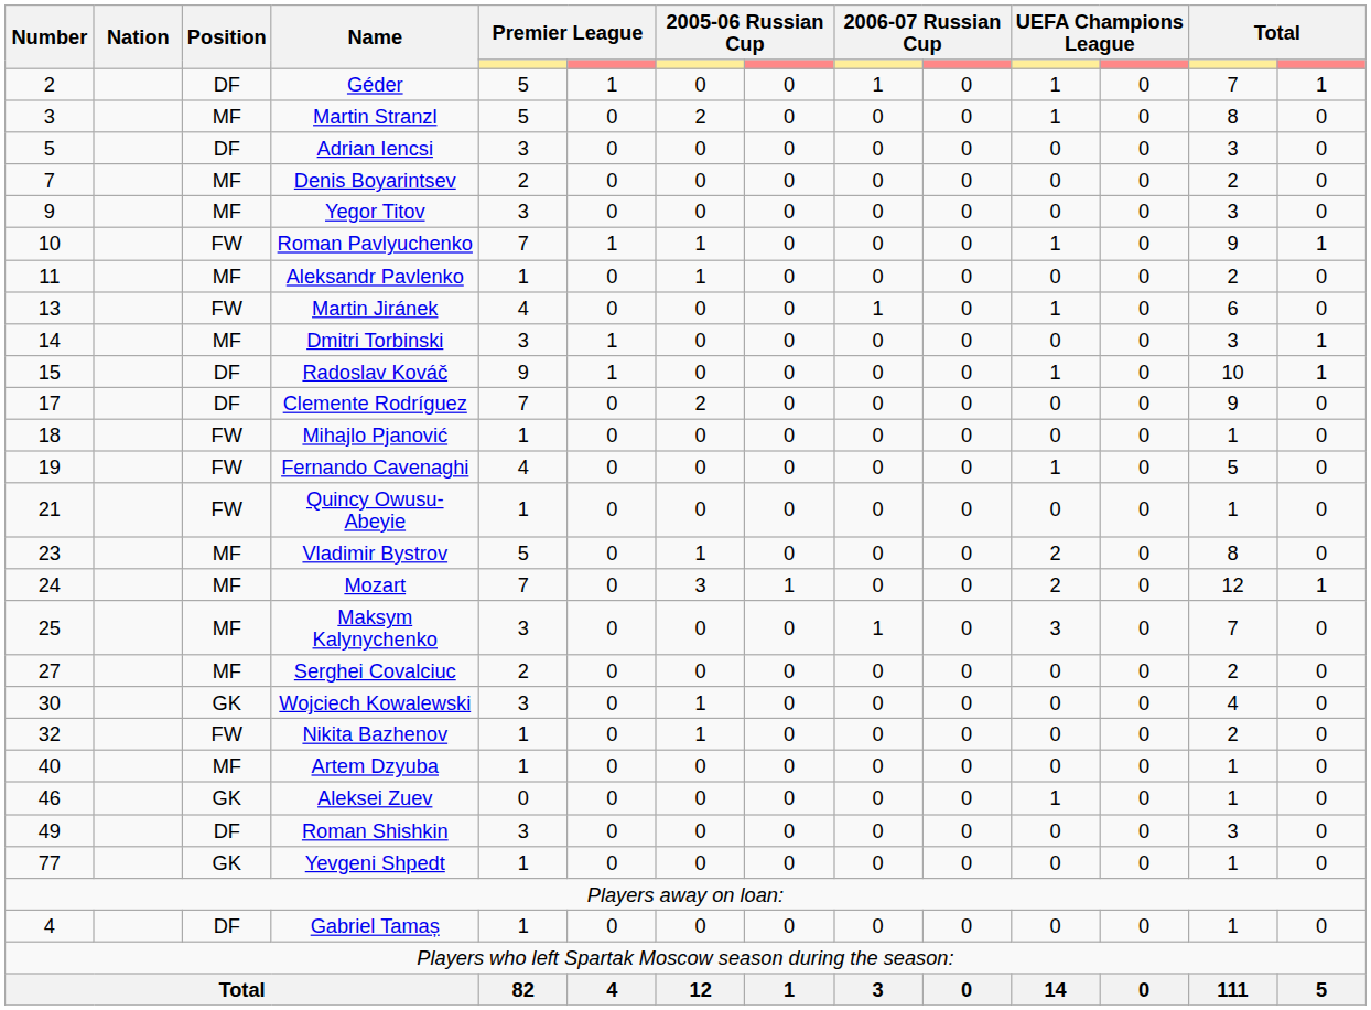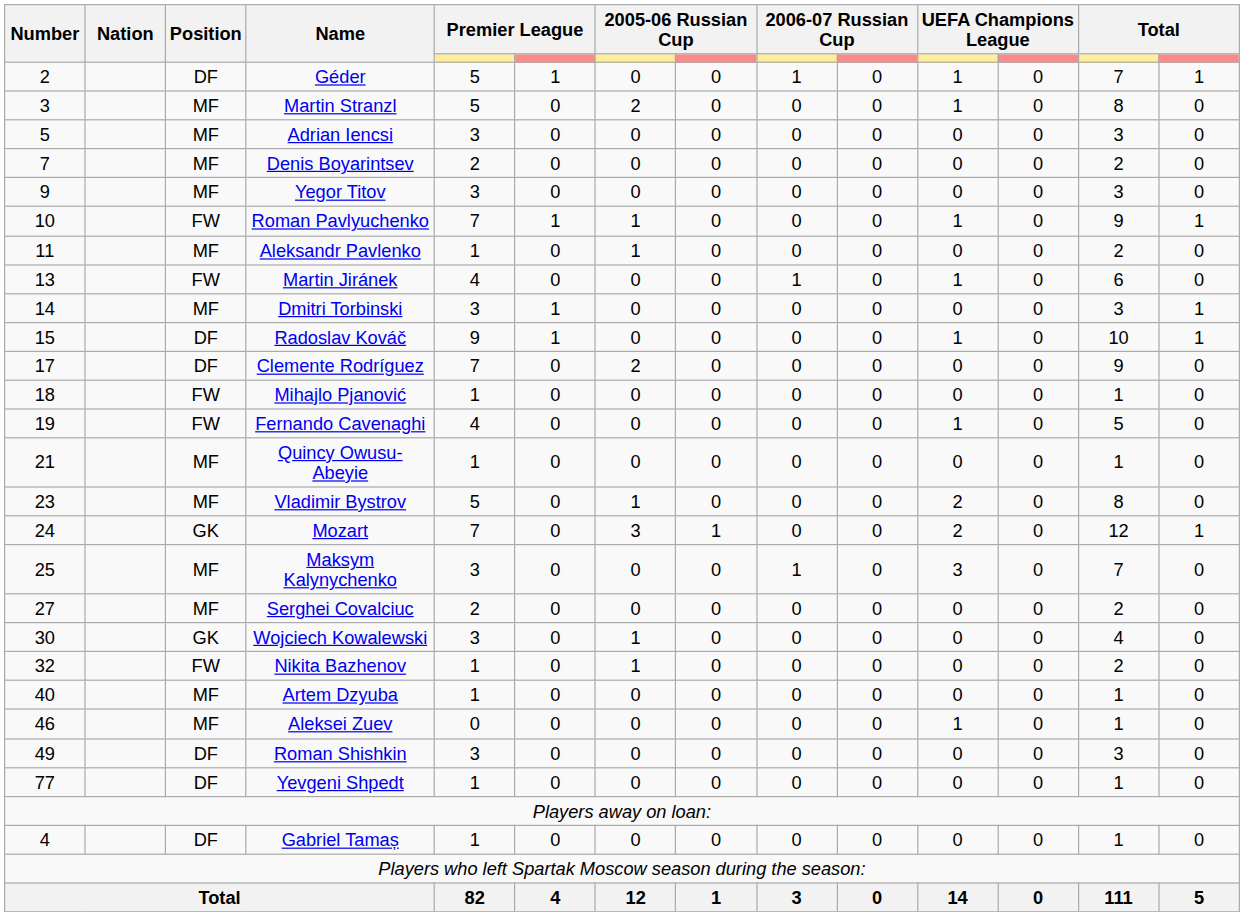 <table class="wikitable" style="font-size: 95%; text-align: center;">
 <tr>
 <th rowspan=2 width=60>Number</th>
 <th rowspan=2 width=60>Nation</th>
 <th rowspan=2 width=60>Position</th>
 <th rowspan=2 width=150>Name</th>
 <th colspan=2>Premier League</th>
 <th colspan=2>2005-06 Russian Cup</th>
 <th colspan=2>2006-07 Russian Cup</th>
 <th colspan=2>UEFA Champions League</th>
 <th colspan=2>Total</th>
 </tr>
 <tr>
 <th style="width:60px; background:#fe9;"></th>
 <th style="width:60px; background:#ff8888;"></th>
 <th style="width:60px; background:#fe9;"></th>
 <th style="width:60px; background:#ff8888;"></th>
 <th style="width:60px; background:#fe9;"></th>
 <th style="width:60px; background:#ff8888;"></th>
 <th style="width:60px; background:#fe9;"></th>
 <th style="width:60px; background:#ff8888;"></th>
 <th style="width:60px; background:#fe9;"></th>
 <th style="width:60px; background:#ff8888;"></th>
 </tr>
 <tr>
 <td>2</td>
 <td></td>
 <td>DF</td>
 <td><a href='#'>Géder</a></td>
 <td>5</td>
 <td>1</td>
 <td>0</td>
 <td>0</td>
 <td>1</td>
 <td>0</td>
 <td>1</td>
 <td>0</td>
 <td>7</td>
 <td>1</td>
 </tr>
 <tr>
 <td>3</td>
 <td></td>
 <td>MF</td>
 <td><a href='#'>Martin Stranzl</a></td>
 <td>5</td>
 <td>0</td>
 <td>2</td>
 <td>0</td>
 <td>0</td>
 <td>0</td>
 <td>1</td>
 <td>0</td>
 <td>8</td>
 <td>0</td>
 </tr>
 <tr>
 <td>5</td>
 <td></td>
-<td>DF</td>
+<td>MF</td>
 <td><a href='#'>Adrian Iencsi</a></td>
 <td>3</td>
 <td>0</td>
 <td>0</td>
 <td>0</td>
 <td>0</td>
 <td>0</td>
 <td>0</td>
 <td>0</td>
 <td>3</td>
 <td>0</td>
 </tr>
 <tr>
 <td>7</td>
 <td></td>
 <td>MF</td>
 <td><a href='#'>Denis Boyarintsev</a></td>
 <td>2</td>
 <td>0</td>
 <td>0</td>
 <td>0</td>
 <td>0</td>
 <td>0</td>
 <td>0</td>
 <td>0</td>
 <td>2</td>
 <td>0</td>
 </tr>
 <tr>
 <td>9</td>
 <td></td>
 <td>MF</td>
 <td><a href='#'>Yegor Titov</a></td>
 <td>3</td>
 <td>0</td>
 <td>0</td>
 <td>0</td>
 <td>0</td>
 <td>0</td>
 <td>0</td>
 <td>0</td>
 <td>3</td>
 <td>0</td>
 </tr>
 <tr>
 <td>10</td>
 <td></td>
 <td>FW</td>
 <td><a href='#'>Roman Pavlyuchenko</a></td>
 <td>7</td>
 <td>1</td>
 <td>1</td>
 <td>0</td>
 <td>0</td>
 <td>0</td>
 <td>1</td>
 <td>0</td>
 <td>9</td>
 <td>1</td>
 </tr>
 <tr>
 <td>11</td>
 <td></td>
 <td>MF</td>
 <td><a href='#'>Aleksandr Pavlenko</a></td>
 <td>1</td>
 <td>0</td>
 <td>1</td>
 <td>0</td>
 <td>0</td>
 <td>0</td>
 <td>0</td>
 <td>0</td>
 <td>2</td>
 <td>0</td>
 </tr>
 <tr>
 <td>13</td>
 <td></td>
 <td>FW</td>
 <td><a href='#'>Martin Jiránek</a></td>
 <td>4</td>
 <td>0</td>
 <td>0</td>
 <td>0</td>
 <td>1</td>
 <td>0</td>
 <td>1</td>
 <td>0</td>
 <td>6</td>
 <td>0</td>
 </tr>
 <tr>
 <td>14</td>
 <td></td>
 <td>MF</td>
 <td><a href='#'>Dmitri Torbinski</a></td>
 <td>3</td>
 <td>1</td>
 <td>0</td>
 <td>0</td>
 <td>0</td>
 <td>0</td>
 <td>0</td>
 <td>0</td>
 <td>3</td>
 <td>1</td>
 </tr>
 <tr>
 <td>15</td>
 <td></td>
 <td>DF</td>
 <td><a href='#'>Radoslav Kováč</a></td>
 <td>9</td>
 <td>1</td>
 <td>0</td>
 <td>0</td>
 <td>0</td>
 <td>0</td>
 <td>1</td>
 <td>0</td>
 <td>10</td>
 <td>1</td>
 </tr>
 <tr>
 <td>17</td>
 <td></td>
 <td>DF</td>
 <td><a href='#'>Clemente Rodríguez</a></td>
 <td>7</td>
 <td>0</td>
 <td>2</td>
 <td>0</td>
 <td>0</td>
 <td>0</td>
 <td>0</td>
 <td>0</td>
 <td>9</td>
 <td>0</td>
 </tr>
 <tr>
 <td>18</td>
 <td></td>
 <td>FW</td>
 <td><a href='#'>Mihajlo Pjanović</a></td>
 <td>1</td>
 <td>0</td>
 <td>0</td>
 <td>0</td>
 <td>0</td>
 <td>0</td>
 <td>0</td>
 <td>0</td>
 <td>1</td>
 <td>0</td>
 </tr>
 <tr>
 <td>19</td>
 <td></td>
 <td>FW</td>
 <td><a href='#'>Fernando Cavenaghi</a></td>
 <td>4</td>
 <td>0</td>
 <td>0</td>
 <td>0</td>
 <td>0</td>
 <td>0</td>
 <td>1</td>
 <td>0</td>
 <td>5</td>
 <td>0</td>
 </tr>
 <tr>
 <td>21</td>
 <td></td>
-<td>FW</td>
+<td>MF</td>
 <td><a href='#'>Quincy Owusu-Abeyie</a></td>
 <td>1</td>
 <td>0</td>
 <td>0</td>
 <td>0</td>
 <td>0</td>
 <td>0</td>
 <td>0</td>
 <td>0</td>
 <td>1</td>
 <td>0</td>
 </tr>
 <tr>
 <td>23</td>
 <td></td>
 <td>MF</td>
 <td><a href='#'>Vladimir Bystrov</a></td>
 <td>5</td>
 <td>0</td>
 <td>1</td>
 <td>0</td>
 <td>0</td>
 <td>0</td>
 <td>2</td>
 <td>0</td>
 <td>8</td>
 <td>0</td>
 </tr>
 <tr>
 <td>24</td>
 <td></td>
-<td>MF</td>
+<td>GK</td>
 <td><a href='#'>Mozart</a></td>
 <td>7</td>
 <td>0</td>
 <td>3</td>
 <td>1</td>
 <td>0</td>
 <td>0</td>
 <td>2</td>
 <td>0</td>
 <td>12</td>
 <td>1</td>
 </tr>
 <tr>
 <td>25</td>
 <td></td>
 <td>MF</td>
 <td><a href='#'>Maksym Kalynychenko</a></td>
 <td>3</td>
 <td>0</td>
 <td>0</td>
 <td>0</td>
 <td>1</td>
 <td>0</td>
 <td>3</td>
 <td>0</td>
 <td>7</td>
 <td>0</td>
 </tr>
 <tr>
 <td>27</td>
 <td></td>
 <td>MF</td>
 <td><a href='#'>Serghei Covalciuc</a></td>
 <td>2</td>
 <td>0</td>
 <td>0</td>
 <td>0</td>
 <td>0</td>
 <td>0</td>
 <td>0</td>
 <td>0</td>
 <td>2</td>
 <td>0</td>
 </tr>
 <tr>
 <td>30</td>
 <td></td>
 <td>GK</td>
 <td><a href='#'>Wojciech Kowalewski</a></td>
 <td>3</td>
 <td>0</td>
 <td>1</td>
 <td>0</td>
 <td>0</td>
 <td>0</td>
 <td>0</td>
 <td>0</td>
 <td>4</td>
 <td>0</td>
 </tr>
 <tr>
 <td>32</td>
 <td></td>
 <td>FW</td>
 <td><a href='#'>Nikita Bazhenov</a></td>
 <td>1</td>
 <td>0</td>
 <td>1</td>
 <td>0</td>
 <td>0</td>
 <td>0</td>
 <td>0</td>
 <td>0</td>
 <td>2</td>
 <td>0</td>
 </tr>
 <tr>
 <td>40</td>
 <td></td>
 <td>MF</td>
 <td><a href='#'>Artem Dzyuba</a></td>
 <td>1</td>
 <td>0</td>
 <td>0</td>
 <td>0</td>
 <td>0</td>
 <td>0</td>
 <td>0</td>
 <td>0</td>
 <td>1</td>
 <td>0</td>
 </tr>
 <tr>
 <td>46</td>
 <td></td>
-<td>GK</td>
+<td>MF</td>
 <td><a href='#'>Aleksei Zuev</a></td>
 <td>0</td>
 <td>0</td>
 <td>0</td>
 <td>0</td>
 <td>0</td>
 <td>0</td>
 <td>1</td>
 <td>0</td>
 <td>1</td>
 <td>0</td>
 </tr>
 <tr>
 <td>49</td>
 <td></td>
 <td>DF</td>
 <td><a href='#'>Roman Shishkin</a></td>
 <td>3</td>
 <td>0</td>
 <td>0</td>
 <td>0</td>
 <td>0</td>
 <td>0</td>
 <td>0</td>
 <td>0</td>
 <td>3</td>
 <td>0</td>
 </tr>
 <tr>
 <td>77</td>
 <td></td>
-<td>GK</td>
+<td>DF</td>
 <td><a href='#'>Yevgeni Shpedt</a></td>
 <td>1</td>
 <td>0</td>
 <td>0</td>
 <td>0</td>
 <td>0</td>
 <td>0</td>
 <td>0</td>
 <td>0</td>
 <td>1</td>
 <td>0</td>
 </tr>
 <tr>
 <td colspan="14"><em>Players away on loan:</em></td>
 </tr>
 <tr>
 <td>4</td>
 <td></td>
 <td>DF</td>
 <td><a href='#'>Gabriel Tamaș</a></td>
 <td>1</td>
 <td>0</td>
 <td>0</td>
 <td>0</td>
 <td>0</td>
 <td>0</td>
 <td>0</td>
 <td>0</td>
 <td>1</td>
 <td>0</td>
 </tr>
 <tr>
 <td colspan="14"><em>Players who left Spartak Moscow season during the season:</em></td>
 </tr>
 <tr>
 <th colspan=4>Total</th>
 <th>82</th>
 <th>4</th>
 <th>12</th>
 <th>1</th>
 <th>3</th>
 <th>0</th>
 <th>14</th>
 <th>0</th>
 <th>111</th>
 <th>5</th>
 </tr>
 </table>
